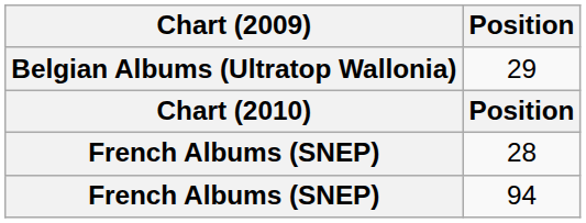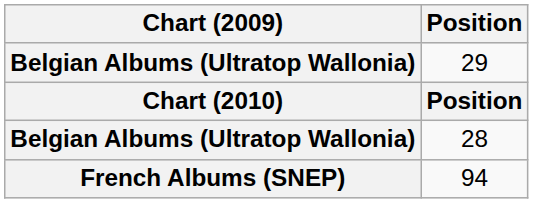 <table class="wikitable sortable plainrowheaders" style="text-align:center">
 <tr>
 <th scope="col">Chart (2009)</th>
 <th scope="col">Position</th>
 </tr>
 <tr>
 <th scope="row">Belgian Albums (Ultratop Wallonia)</th>
 <td>29</td>
 </tr>
 <tr>
 <th scope="col">Chart (2010)</th>
 <th scope="col">Position</th>
 </tr>
 <tr>
-<th scope="row">French Albums (SNEP)</th>
+<th scope="row">Belgian Albums (Ultratop Wallonia)</th>
 <td>28</td>
 </tr>
 <tr>
 <th scope="row">French Albums (SNEP)</th>
 <td>94</td>
 </tr>
 </table>
